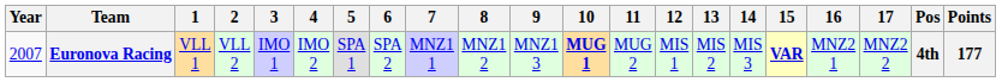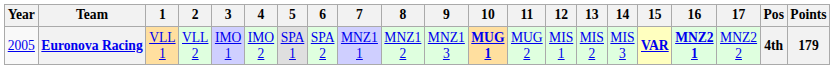 <table class="wikitable" style="text-align:center; font-size:85%">
 <tr>
 <th>Year</th>
 <th>Team</th>
 <th>1</th>
 <th>2</th>
 <th>3</th>
 <th>4</th>
 <th>5</th>
 <th>6</th>
 <th>7</th>
 <th>8</th>
 <th>9</th>
 <th>10</th>
 <th>11</th>
 <th>12</th>
 <th>13</th>
 <th>14</th>
 <th>15</th>
 <th>16</th>
 <th>17</th>
 <th>Pos</th>
 <th>Points</th>
 </tr>
 <tr>
-<td><a href='#'>2007</a></td>
+<td><a href='#'>2005</a></td>
 <th nowrap><a href='#'>Euronova Racing</a></th>
 <td style="background:#FFDF9F;"><a href='#'>VLL<br>1</a><br></td>
 <td style="background:#DFFFDF;"><a href='#'>VLL<br>2</a><br></td>
 <td style="background:#CFCFFF;"><a href='#'>IMO<br>1</a><br></td>
 <td style="background:#DFFFDF;"><a href='#'>IMO<br>2</a><br></td>
 <td style="background:#DFDFDF;"><a href='#'>SPA<br>1</a><br></td>
 <td style="background:#DFFFDF;"><a href='#'>SPA<br>2</a><br></td>
 <td style="background:#CFCFFF;"><a href='#'>MNZ1<br>1</a><br></td>
 <td style="background:#DFFFDF;"><a href='#'>MNZ1<br>2</a><br></td>
 <td style="background:#DFFFDF;"><a href='#'>MNZ1<br>3</a><br></td>
 <td style="background:#FFDF9F;"><strong><a href='#'>MUG<br>1</a><br></strong></td>
 <td style="background:#DFFFDF;"><a href='#'>MUG<br>2</a><br></td>
 <td style="background:#DFFFDF;"><a href='#'>MIS<br>1</a><br></td>
 <td style="background:#DFFFDF;"><a href='#'>MIS<br>2</a><br></td>
 <td style="background:#DFFFDF;"><a href='#'>MIS<br>3</a><br></td>
 <td style="background:#FFFFBF;"><strong><a href='#'>VAR</a></strong><br></td>
-<td style="background:#DFFFDF;"><a href='#'>MNZ2<br>1</a><br></td>
+<td style="background:#DFFFDF;"><strong><a href='#'>MNZ2<br>1</a><br></strong></td>
 <td style="background:#DFFFDF;"><a href='#'>MNZ2<br>2</a><br></td>
 <th>4th</th>
-<th>177</th>
+<th>179</th>
 </tr>
 <tr>
 </tr>
 </table>
